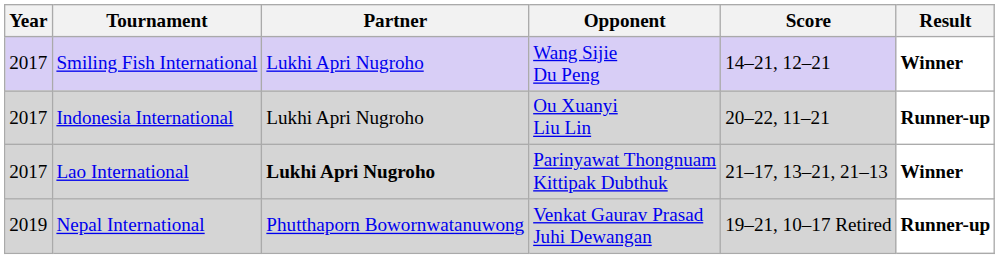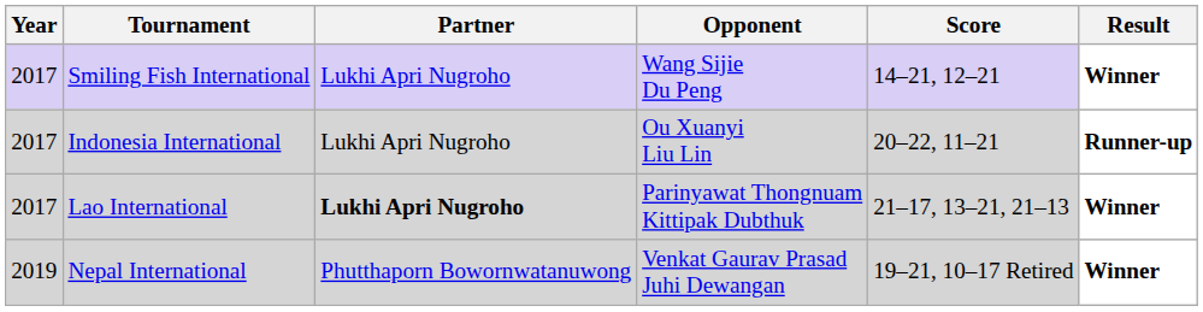 <table class="sortable wikitable" style="font-size: 90%;">
 <tr>
 <th>Year</th>
 <th>Tournament</th>
 <th>Partner</th>
 <th>Opponent</th>
 <th>Score</th>
 <th>Result</th>
 </tr>
 <tr style="background:#D8CEF6">
 <td align="center">2017</td>
 <td align="left"><a href='#'>Smiling Fish International</a></td>
 <td align="left"> <a href='#'>Lukhi Apri Nugroho</a></td>
 <td align="left"> <a href='#'>Wang Sijie</a><br> <a href='#'>Du Peng</a></td>
 <td align="left">14–21, 12–21</td>
 <td style="text-align:left; background:white"> <strong>Winner</strong></td>
 </tr>
 <tr style="background:#D5D5D5">
 <td align="center">2017</td>
 <td align="left"><a href='#'>Indonesia International</a></td>
 <td align="left"> Lukhi Apri Nugroho</td>
 <td align="left"> <a href='#'>Ou Xuanyi</a><br> <a href='#'>Liu Lin</a></td>
 <td align="left">20–22, 11–21</td>
 <td style="text-align: left; background:white"> <strong>Runner-up</strong></td>
 </tr>
 <tr style="background:#D5D5D5">
 <td align="center">2017</td>
 <td align="left"><a href='#'>Lao International</a></td>
 <td align="left"><strong> Lukhi Apri Nugroho</strong></td>
 <td align="left"> <a href='#'>Parinyawat Thongnuam</a><br> <a href='#'>Kittipak Dubthuk</a></td>
 <td align="left">21–17, 13–21, 21–13</td>
 <td style="text-align:left; background:white"> <strong>Winner</strong></td>
 </tr>
 <tr style="background:#D5D5D5">
 <td align="center">2019</td>
 <td align="left"><a href='#'>Nepal International</a></td>
 <td align="left"> <a href='#'>Phutthaporn Bowornwatanuwong</a></td>
 <td align="left"> <a href='#'>Venkat Gaurav Prasad</a><br> <a href='#'>Juhi Dewangan</a></td>
 <td align="left">19–21, 10–17 Retired</td>
-<td style="text-align:left; background:white"> <strong>Runner-up</strong></td>
+<td style="text-align:left; background:white"> <strong>Winner</strong></td>
 </tr>
 </table>
